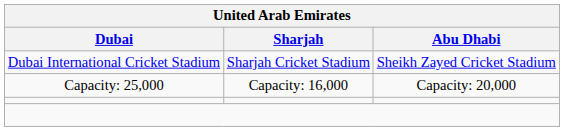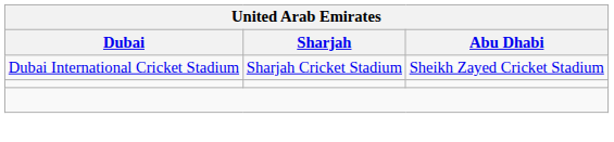 <table class="wikitable" style="text-align:center">
 <tr>
 <th colspan="3">United Arab Emirates</th>
 </tr>
 <tr>
 <th><a href='#'>Dubai</a></th>
 <th><a href='#'>Sharjah</a></th>
 <th><a href='#'>Abu Dhabi</a></th>
 </tr>
 <tr>
 <td><a href='#'>Dubai International Cricket Stadium</a></td>
 <td><a href='#'>Sharjah Cricket Stadium</a></td>
 <td><a href='#'>Sheikh Zayed Cricket Stadium</a></td>
 </tr>
 <tr>
-<td>Capacity: 25,000</td>
-<td>Capacity: 16,000</td>
-<td>Capacity: 20,000</td>
-</tr>
-<tr>
 <td></td>
 <td></td>
 <td></td>
 </tr>
 <tr>
 <td colspan="3"><br></td>
 </tr>
 </table>
